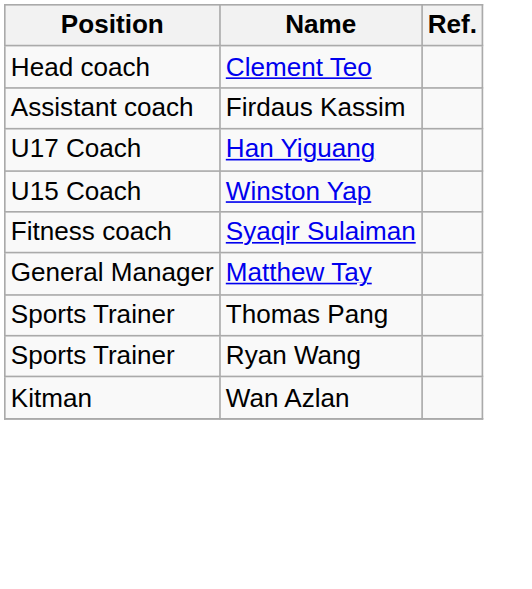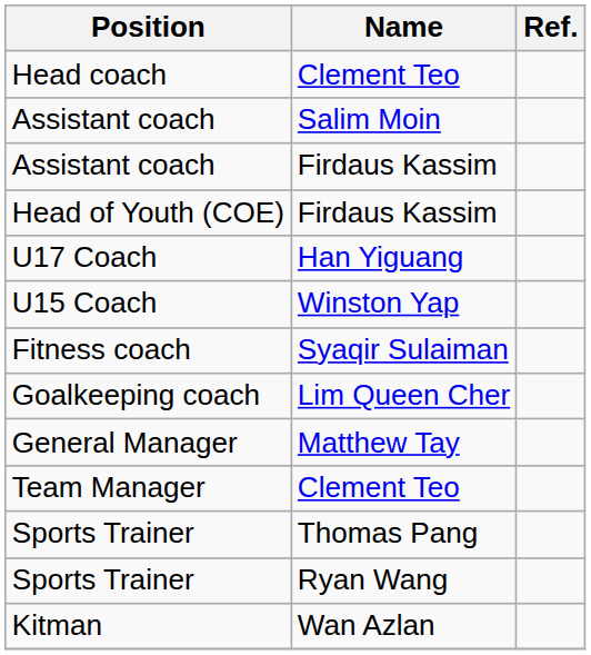 <table class="wikitable">
 <tr>
 <th>Position</th>
 <th>Name</th>
 <th>Ref.</th>
 </tr>
 <tr>
 <td>Head coach</td>
 <td> <a href='#'>Clement Teo</a></td>
 <td></td>
 </tr>
 <tr>
 <td>Assistant coach</td>
+<td> <a href='#'>Salim Moin</a></td>
+<td></td>
+</tr>
+<tr>
+<td>Assistant coach</td>
+<td> Firdaus Kassim</td>
+<td></td>
+</tr>
+<tr>
+<td>Head of Youth (COE)</td>
 <td> Firdaus Kassim</td>
 <td></td>
 </tr>
 <tr>
 <td>U17 Coach</td>
 <td> <a href='#'>Han Yiguang</a></td>
 <td></td>
 </tr>
 <tr>
 <td>U15 Coach</td>
 <td> <a href='#'>Winston Yap</a></td>
 <td></td>
 </tr>
 <tr>
 <td>Fitness coach</td>
 <td> <a href='#'>Syaqir Sulaiman</a></td>
 <td></td>
 </tr>
 <tr>
+<td>Goalkeeping coach</td>
+<td> <a href='#'>Lim Queen Cher</a></td>
+<td></td>
+</tr>
+<tr>
 <td>General Manager</td>
 <td> <a href='#'>Matthew Tay</a></td>
+<td></td>
+</tr>
+<tr>
+<td>Team Manager</td>
+<td> <a href='#'>Clement Teo</a></td>
 <td></td>
 </tr>
 <tr>
 <td>Sports Trainer</td>
 <td> Thomas Pang</td>
 <td></td>
 </tr>
 <tr>
 <td>Sports Trainer</td>
 <td> Ryan Wang</td>
 <td></td>
 </tr>
 <tr>
 <td>Kitman</td>
 <td> Wan Azlan</td>
 <td></td>
 </tr>
 <tr>
 </tr>
 </table>
